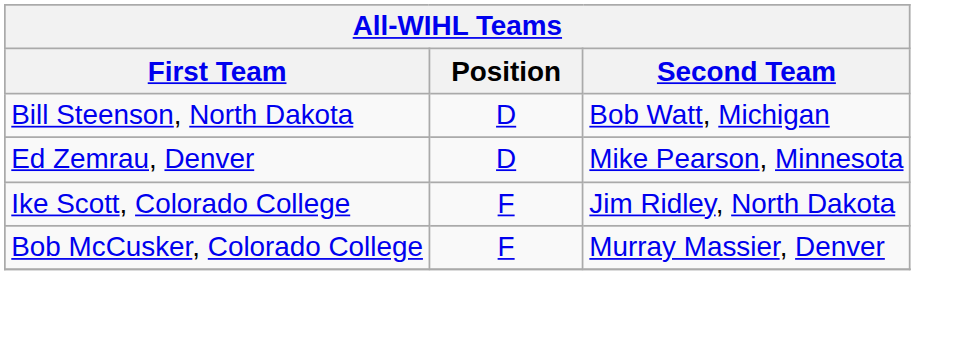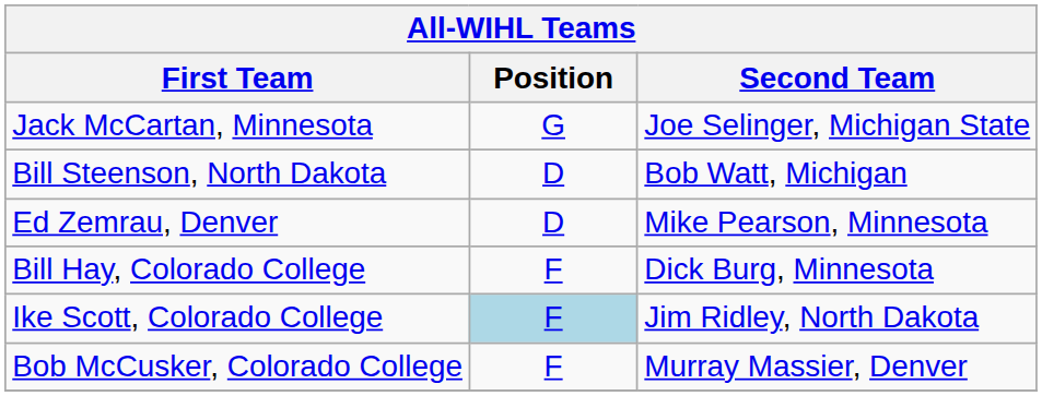 <table class="wikitable">
 <tr>
 <th colspan=3><a href='#'>All-WIHL Teams</a></th>
 </tr>
 <tr>
 <th><a href='#'>First Team</a></th>
 <th>  Position  </th>
 <th><a href='#'>Second Team</a></th>
+</tr>
+<tr>
+<td><a href='#'>Jack McCartan</a>, <a href='#'>Minnesota</a></td>
+<td align=center><a href='#'>G</a></td>
+<td><a href='#'>Joe Selinger</a>, <a href='#'>Michigan State</a></td>
 </tr>
 <tr>
 <td><a href='#'>Bill Steenson</a>, <a href='#'>North Dakota</a></td>
 <td align=center><a href='#'>D</a></td>
 <td><a href='#'>Bob Watt</a>, <a href='#'>Michigan</a></td>
 </tr>
 <tr>
 <td><a href='#'>Ed Zemrau</a>, <a href='#'>Denver</a></td>
 <td align=center><a href='#'>D</a></td>
 <td><a href='#'>Mike Pearson</a>, <a href='#'>Minnesota</a></td>
 </tr>
 <tr>
+<td><a href='#'>Bill Hay</a>, <a href='#'>Colorado College</a></td>
+<td align=center><a href='#'>F</a></td>
+<td><a href='#'>Dick Burg</a>, <a href='#'>Minnesota</a></td>
+</tr>
+<tr>
 <td><a href='#'>Ike Scott</a>, <a href='#'>Colorado College</a></td>
-<td align=center><a href='#'>F</a></td>
+<td align=center style="background: lightblue;"><a href='#'>F</a></td>
 <td><a href='#'>Jim Ridley</a>, <a href='#'>North Dakota</a></td>
 </tr>
 <tr>
 <td><a href='#'>Bob McCusker</a>, <a href='#'>Colorado College</a></td>
 <td align=center><a href='#'>F</a></td>
 <td><a href='#'>Murray Massier</a>, <a href='#'>Denver</a></td>
 </tr>
 <tr>
 </tr>
 </table>
